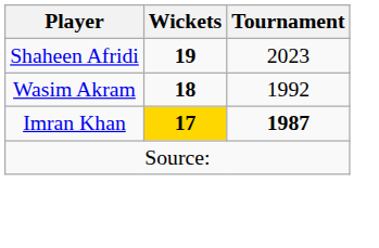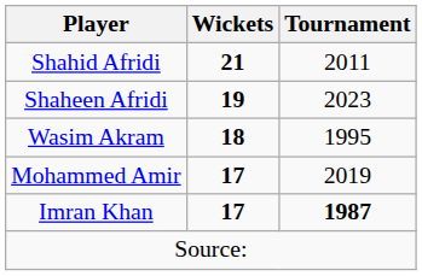 <table class="wikitable" style="text-align:center">
 <tr>
 <th scope="col">Player</th>
 <th scope="col">Wickets</th>
 <th scope="col">Tournament</th>
+</tr>
+<tr>
+<td><a href='#'>Shahid Afridi</a></td>
+<td><strong>21</strong></td>
+<td>2011</td>
 </tr>
 <tr>
 <td><a href='#'>Shaheen Afridi</a></td>
 <td><strong>19</strong></td>
 <td>2023</td>
 </tr>
 <tr>
 <td><a href='#'>Wasim Akram</a></td>
 <td><strong>18</strong></td>
-<td>1992</td>
+<td>1995</td>
+</tr>
+<tr>
+<td><a href='#'>Mohammed Amir</a></td>
+<td><strong>17</strong></td>
+<td>2019</td>
 </tr>
 <tr>
 <td><a href='#'>Imran Khan</a></td>
-<td style="background: gold;"><strong>17</strong></td>
+<td><strong>17</strong></td>
 <td><strong>1987</strong></td>
 </tr>
 <tr>
 <td colspan="3">Source:</td>
 </tr>
 </table>
